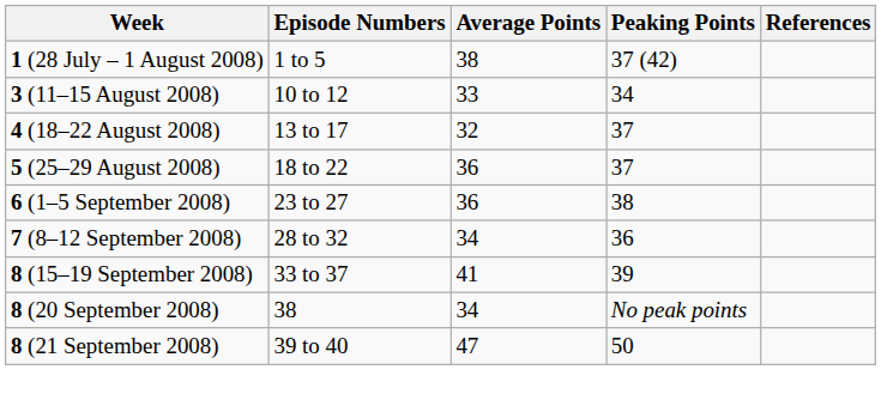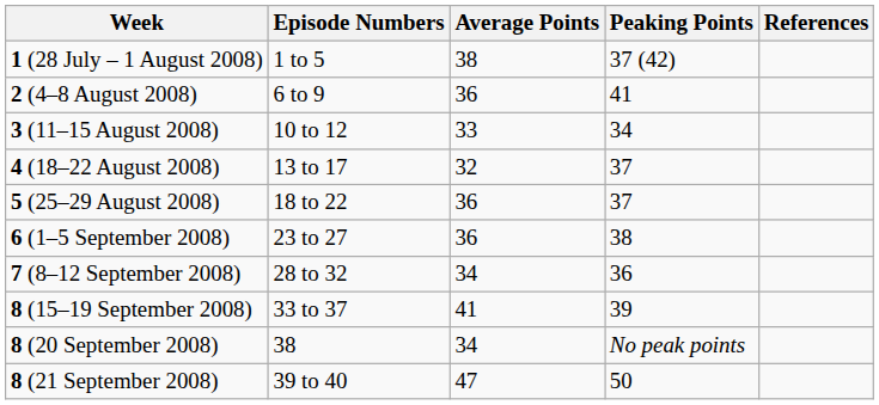 <table class="wikitable sortable">
 <tr>
 <th>Week</th>
 <th>Episode Numbers</th>
 <th>Average Points</th>
 <th>Peaking Points</th>
 <th>References</th>
 </tr>
 <tr>
 <td><strong>1</strong> (28 July – 1 August 2008)</td>
 <td>1 to 5</td>
 <td>38</td>
 <td>37 (42)</td>
+<td></td>
+</tr>
+<tr>
+<td><strong>2</strong> (4–8 August 2008)</td>
+<td>6 to 9</td>
+<td>36</td>
+<td>41</td>
 <td></td>
 </tr>
 <tr>
 <td><strong>3</strong> (11–15 August 2008)</td>
 <td>10 to 12</td>
 <td>33</td>
 <td>34</td>
 <td></td>
 </tr>
 <tr>
 <td><strong>4</strong> (18–22 August 2008)</td>
 <td>13 to 17</td>
 <td>32</td>
 <td>37</td>
 <td></td>
 </tr>
 <tr>
 <td><strong>5</strong> (25–29 August 2008)</td>
 <td>18 to 22</td>
 <td>36</td>
 <td>37</td>
 <td></td>
 </tr>
 <tr>
 <td><strong>6</strong> (1–5 September 2008)</td>
 <td>23 to 27</td>
 <td>36</td>
 <td>38</td>
 <td></td>
 </tr>
 <tr>
 <td><strong>7</strong> (8–12 September 2008)</td>
 <td>28 to 32</td>
 <td>34</td>
 <td>36</td>
 <td></td>
 </tr>
 <tr>
 <td><strong>8</strong> (15–19 September 2008)</td>
 <td>33 to 37</td>
 <td>41</td>
 <td>39</td>
 <td></td>
 </tr>
 <tr>
 <td><strong>8</strong> (20 September 2008)</td>
 <td>38</td>
 <td>34</td>
 <td><span> <em>No peak points</em></span></td>
 <td></td>
 </tr>
 <tr>
 <td><strong>8</strong> (21 September 2008)</td>
 <td>39 to 40</td>
 <td>47</td>
 <td>50</td>
 <td></td>
 </tr>
 </table>
